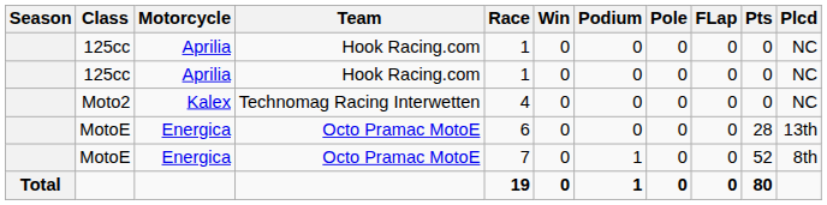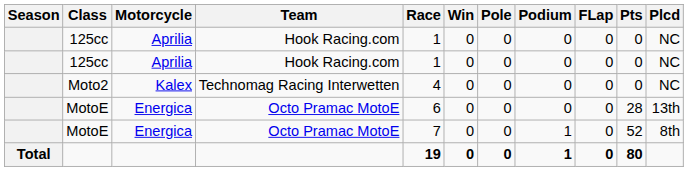 <table class="wikitable" style=text-align:right>
 <tr>
 <th>Season</th>
 <th>Class</th>
 <th>Motorcycle</th>
 <th>Team</th>
 <th>Race</th>
 <th>Win</th>
+<th>Pole</th>
 <th>Podium</th>
-<th>Pole</th>
 <th>FLap</th>
 <th>Pts</th>
 <th>Plcd</th>
 </tr>
 <tr>
 <th></th>
 <td>125cc</td>
 <td><a href='#'>Aprilia</a></td>
 <td>Hook Racing.com</td>
 <td>1</td>
 <td>0</td>
 <td>0</td>
 <td>0</td>
 <td>0</td>
 <td>0</td>
 <td>NC</td>
 </tr>
 <tr>
 <th></th>
 <td>125cc</td>
 <td><a href='#'>Aprilia</a></td>
 <td>Hook Racing.com</td>
 <td>1</td>
 <td>0</td>
 <td>0</td>
 <td>0</td>
 <td>0</td>
 <td>0</td>
 <td>NC</td>
 </tr>
 <tr>
 <th></th>
 <td>Moto2</td>
 <td><a href='#'>Kalex</a></td>
 <td>Technomag Racing Interwetten</td>
 <td>4</td>
 <td>0</td>
 <td>0</td>
 <td>0</td>
 <td>0</td>
 <td>0</td>
 <td>NC</td>
 </tr>
 <tr>
 <th></th>
 <td>MotoE</td>
 <td><a href='#'>Energica</a></td>
 <td><a href='#'>Octo Pramac MotoE</a></td>
 <td>6</td>
 <td>0</td>
 <td>0</td>
 <td>0</td>
 <td>0</td>
 <td>28</td>
 <td>13th</td>
 </tr>
 <tr>
 <th></th>
 <td>MotoE</td>
 <td><a href='#'>Energica</a></td>
 <td><a href='#'>Octo Pramac MotoE</a></td>
 <td>7</td>
 <td>0</td>
+<td>0</td>
 <td>1</td>
-<td>0</td>
 <td>0</td>
 <td>52</td>
 <td>8th</td>
 </tr>
 <tr>
 <th>Total</th>
 <td></td>
 <td></td>
 <td></td>
 <td><strong>19</strong></td>
 <td><strong>0</strong></td>
+<td><strong>0</strong></td>
 <td><strong>1</strong></td>
-<td><strong>0</strong></td>
 <td><strong>0</strong></td>
 <td><strong>80</strong></td>
 <td></td>
 </tr>
 </table>
